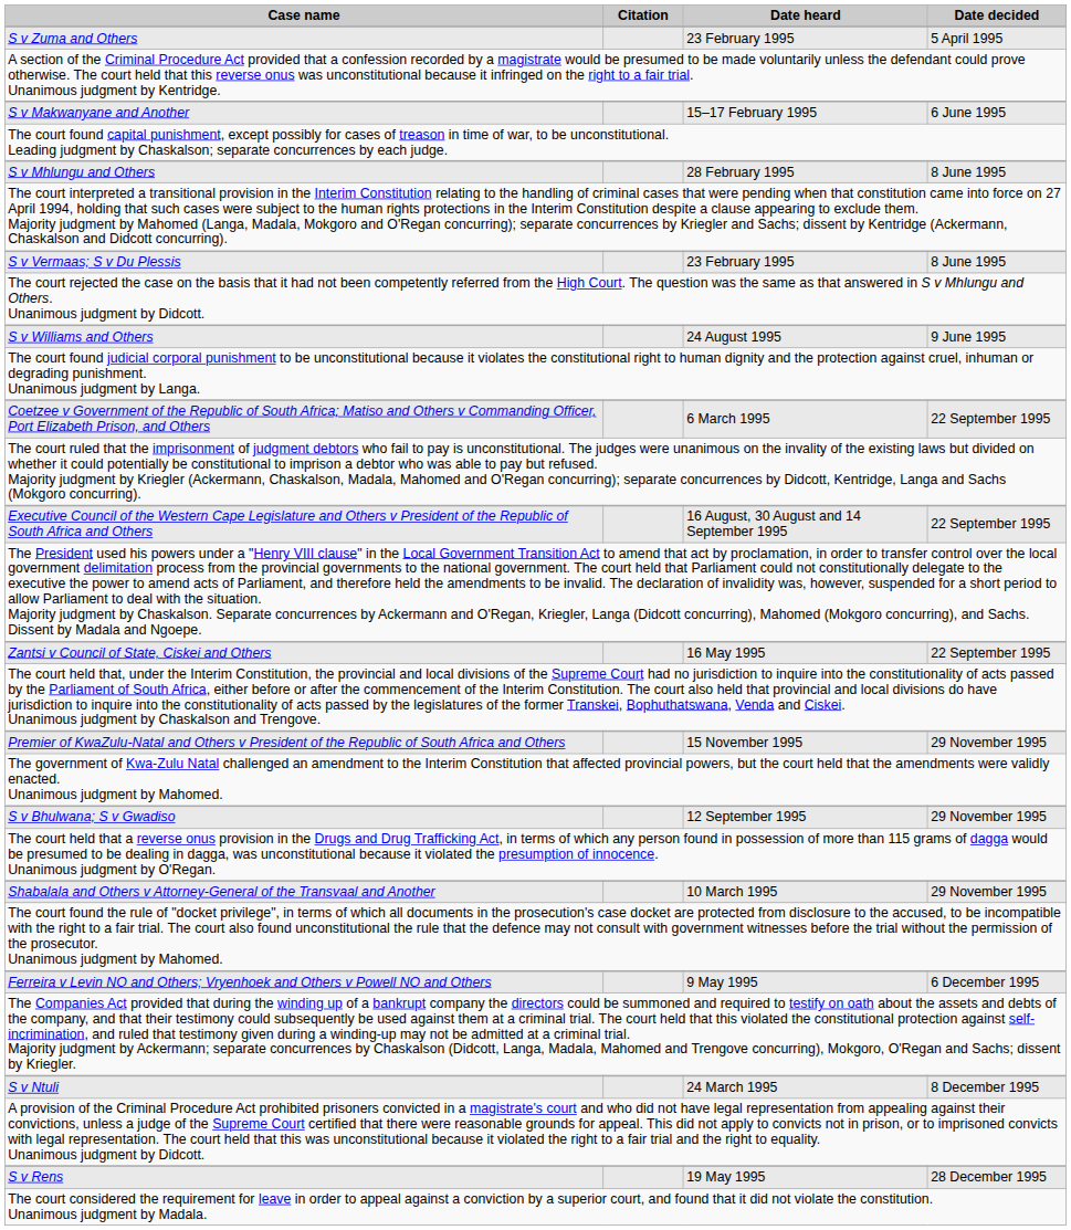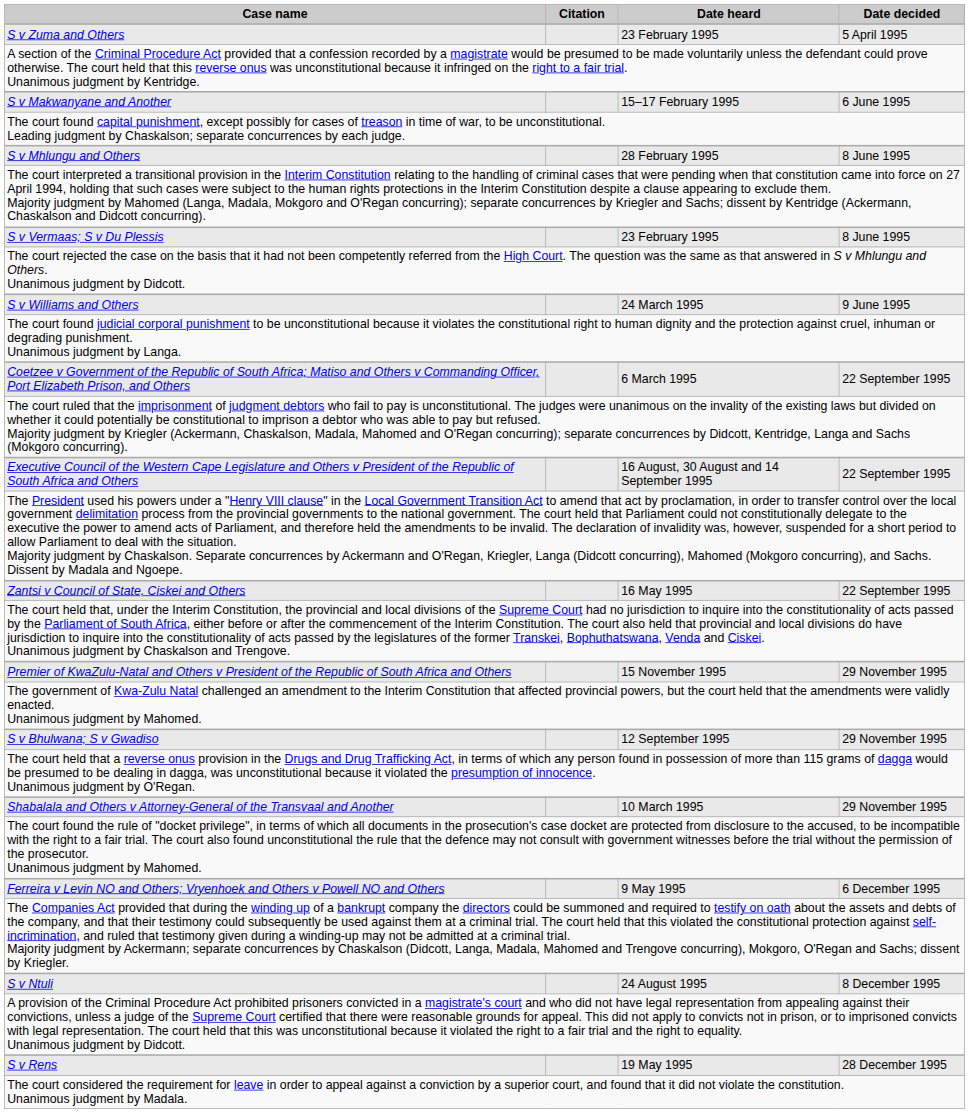 <table class="wikitable">
 <tr>
 <th style="background-color: #cccccc">Case name</th>
 <th style="background-color: #cccccc">Citation</th>
 <th style="background-color: #cccccc">Date heard</th>
 <th style="background-color: #cccccc">Date decided</th>
 </tr>
 <tr style="background-color: #E9E9E9; border-top:2px solid #aaaaaa">
 <td><em><a href='#'>S v Zuma and Others</a></em></td>
 <td></td>
 <td>23 February 1995</td>
 <td>5 April 1995</td>
 </tr>
 <tr>
 <td colspan="4">A section of the <a href='#'>Criminal Procedure Act</a> provided that a confession recorded by a <a href='#'>magistrate</a> would be presumed to be made voluntarily unless the defendant could prove otherwise. The court held that this <a href='#'>reverse onus</a> was unconstitutional because it infringed on the <a href='#'>right to a fair trial</a>.<br>Unanimous judgment by Kentridge.</td>
 </tr>
 <tr style="background-color: #E9E9E9; border-top:2px solid #aaaaaa">
 <td><em><a href='#'>S v Makwanyane and Another</a></em></td>
 <td></td>
 <td>15–17 February 1995</td>
 <td>6 June 1995</td>
 </tr>
 <tr>
 <td colspan="4">The court found <a href='#'>capital punishment</a>, except possibly for cases of <a href='#'>treason</a> in time of war, to be unconstitutional.<br>Leading judgment by Chaskalson; separate concurrences by each judge.</td>
 </tr>
 <tr style="background-color: #E9E9E9; border-top:2px solid #aaaaaa">
 <td><em><a href='#'>S v Mhlungu and Others</a></em></td>
 <td></td>
 <td>28 February 1995</td>
 <td>8 June 1995</td>
 </tr>
 <tr>
 <td colspan="4">The court interpreted a transitional provision in the <a href='#'>Interim Constitution</a> relating to the handling of criminal cases that were pending when that constitution came into force on 27 April 1994, holding that such cases were subject to the human rights protections in the Interim Constitution despite a clause appearing to exclude them.<br>Majority judgment by Mahomed (Langa, Madala, Mokgoro and O'Regan concurring); separate concurrences by Kriegler and Sachs; dissent by Kentridge (Ackermann, Chaskalson and Didcott concurring).</td>
 </tr>
 <tr style="background-color: #E9E9E9; border-top:2px solid #aaaaaa">
 <td><em><a href='#'>S v Vermaas; S v Du Plessis</a></em></td>
 <td></td>
 <td>23 February 1995</td>
 <td>8 June 1995</td>
 </tr>
 <tr>
 <td colspan="4">The court rejected the case on the basis that it had not been competently referred from the <a href='#'>High Court</a>. The question was the same as that answered in <em>S v Mhlungu and Others</em>.<br>Unanimous judgment by Didcott.</td>
 </tr>
 <tr style="background-color: #E9E9E9; border-top:2px solid #aaaaaa">
 <td><em><a href='#'>S v Williams and Others</a></em></td>
 <td></td>
-<td>24 August 1995</td>
+<td>24 March 1995</td>
 <td>9 June 1995</td>
 </tr>
 <tr>
 <td colspan="4">The court found <a href='#'>judicial corporal punishment</a> to be unconstitutional because it violates the constitutional right to human dignity and the protection against cruel, inhuman or degrading punishment.<br>Unanimous judgment by Langa.</td>
 </tr>
 <tr style="background-color: #E9E9E9; border-top:2px solid #aaaaaa">
 <td><em><a href='#'>Coetzee v Government of the Republic of South Africa; Matiso and Others v Commanding Officer, Port Elizabeth Prison, and Others</a></em></td>
 <td></td>
 <td>6 March 1995</td>
 <td>22 September 1995</td>
 </tr>
 <tr>
 <td colspan="4">The court ruled that the <a href='#'>imprisonment</a> of <a href='#'>judgment debtors</a> who fail to pay is unconstitutional. The judges were unanimous on the invality of the existing laws but divided on whether it could potentially be constitutional to imprison a debtor who was able to pay but refused.<br>Majority judgment by Kriegler (Ackermann, Chaskalson, Madala, Mahomed and O'Regan concurring); separate concurrences by Didcott, Kentridge, Langa and Sachs (Mokgoro concurring).</td>
 </tr>
 <tr style="background-color: #E9E9E9; border-top:2px solid #aaaaaa">
 <td><em><a href='#'>Executive Council of the Western Cape Legislature and Others v President of the Republic of South Africa and Others</a></em></td>
 <td></td>
 <td>16 August, 30 August and 14 September 1995</td>
 <td>22 September 1995</td>
 </tr>
 <tr>
 <td colspan="4">The <a href='#'>President</a> used his powers under a "<a href='#'>Henry VIII clause</a>" in the <a href='#'>Local Government Transition Act</a> to amend that act by proclamation, in order to transfer control over the local government <a href='#'>delimitation</a> process from the provincial governments to the national government. The court held that Parliament could not constitutionally delegate to the executive the power to amend acts of Parliament, and therefore held the amendments to be invalid. The declaration of invalidity was, however, suspended for a short period to allow Parliament to deal with the situation.<br>Majority judgment by Chaskalson. Separate concurrences by Ackermann and O'Regan, Kriegler, Langa (Didcott concurring), Mahomed (Mokgoro concurring), and Sachs. Dissent by Madala and Ngoepe.</td>
 </tr>
 <tr style="background-color: #E9E9E9; border-top:2px solid #aaaaaa">
 <td><em><a href='#'>Zantsi v Council of State, Ciskei and Others</a></em></td>
 <td></td>
 <td>16 May 1995</td>
 <td>22 September 1995</td>
 </tr>
 <tr>
 <td colspan="4">The court held that, under the Interim Constitution, the provincial and local divisions of the <a href='#'>Supreme Court</a> had no jurisdiction to inquire into the constitutionality of acts passed by the <a href='#'>Parliament of South Africa</a>, either before or after the commencement of the Interim Constitution. The court also held that provincial and local divisions do have jurisdiction to inquire into the constitutionality of acts passed by the legislatures of the former <a href='#'>Transkei</a>, <a href='#'>Bophuthatswana</a>, <a href='#'>Venda</a> and <a href='#'>Ciskei</a>.<br>Unanimous judgment by Chaskalson and Trengove.</td>
 </tr>
 <tr style="background-color: #E9E9E9; border-top:2px solid #aaaaaa">
 <td><em><a href='#'>Premier of KwaZulu-Natal and Others v President of the Republic of South Africa and Others</a></em></td>
 <td></td>
 <td>15 November 1995</td>
 <td>29 November 1995</td>
 </tr>
 <tr>
 <td colspan="4">The government of <a href='#'>Kwa-Zulu Natal</a> challenged an amendment to the Interim Constitution that affected provincial powers, but the court held that the amendments were validly enacted.<br>Unanimous judgment by Mahomed.</td>
 </tr>
 <tr style="background-color: #E9E9E9; border-top:2px solid #aaaaaa">
 <td><em><a href='#'>S v Bhulwana; S v Gwadiso</a></em></td>
 <td></td>
 <td>12 September 1995</td>
 <td>29 November 1995</td>
 </tr>
 <tr>
 <td colspan="4">The court held that a <a href='#'>reverse onus</a> provision in the <a href='#'>Drugs and Drug Trafficking Act</a>, in terms of which any person found in possession of more than 115 grams of <a href='#'>dagga</a> would be presumed to be dealing in dagga, was unconstitutional because it violated the <a href='#'>presumption of innocence</a>.<br>Unanimous judgment by O'Regan.</td>
 </tr>
 <tr style="background-color: #E9E9E9; border-top:2px solid #aaaaaa">
 <td><em><a href='#'>Shabalala and Others v Attorney-General of the Transvaal and Another</a></em></td>
 <td></td>
 <td>10 March 1995</td>
 <td>29 November 1995</td>
 </tr>
 <tr>
 <td colspan="4">The court found the rule of "docket privilege", in terms of which all documents in the prosecution's case docket are protected from disclosure to the accused, to be incompatible with the right to a fair trial. The court also found unconstitutional the rule that the defence may not consult with government witnesses before the trial without the permission of the prosecutor.<br>Unanimous judgment by Mahomed.</td>
 </tr>
 <tr style="background-color: #E9E9E9; border-top:2px solid #aaaaaa">
 <td><em><a href='#'>Ferreira v Levin NO and Others; Vryenhoek and Others v Powell NO and Others</a></em></td>
 <td></td>
 <td>9 May 1995</td>
 <td>6 December 1995</td>
 </tr>
 <tr>
 <td colspan="4">The <a href='#'>Companies Act</a> provided that during the <a href='#'>winding up</a> of a <a href='#'>bankrupt</a> company the <a href='#'>directors</a> could be summoned and required to <a href='#'>testify on oath</a> about the assets and debts of the company, and that their testimony could subsequently be used against them at a criminal trial. The court held that this violated the constitutional protection against <a href='#'>self-incrimination</a>, and ruled that testimony given during a winding-up may not be admitted at a criminal trial.<br>Majority judgment by Ackermann; separate concurrences by Chaskalson (Didcott, Langa, Madala, Mahomed and Trengove concurring), Mokgoro, O'Regan and Sachs; dissent by Kriegler.</td>
 </tr>
 <tr style="background-color: #E9E9E9; border-top:2px solid #aaaaaa">
 <td><em><a href='#'>S v Ntuli</a></em></td>
 <td></td>
-<td>24 March 1995</td>
+<td>24 August 1995</td>
 <td>8 December 1995</td>
 </tr>
 <tr>
 <td colspan="4">A provision of the Criminal Procedure Act prohibited prisoners convicted in a <a href='#'>magistrate's court</a> and who did not have legal representation from appealing against their convictions, unless a judge of the <a href='#'>Supreme Court</a> certified that there were reasonable grounds for appeal. This did not apply to convicts not in prison, or to imprisoned convicts with legal representation. The court held that this was unconstitutional because it violated the right to a fair trial and the right to equality.<br>Unanimous judgment by Didcott.</td>
 </tr>
 <tr style="background-color: #E9E9E9; border-top:2px solid #aaaaaa">
 <td><em><a href='#'>S v Rens</a></em></td>
 <td></td>
 <td>19 May 1995</td>
 <td>28 December 1995</td>
 </tr>
 <tr>
 <td colspan="4">The court considered the requirement for <a href='#'>leave</a> in order to appeal against a conviction by a superior court, and found that it did not violate the constitution.<br>Unanimous judgment by Madala.</td>
 </tr>
 </table>
